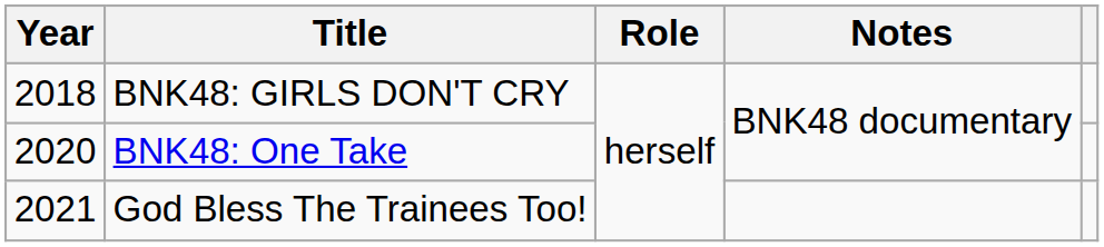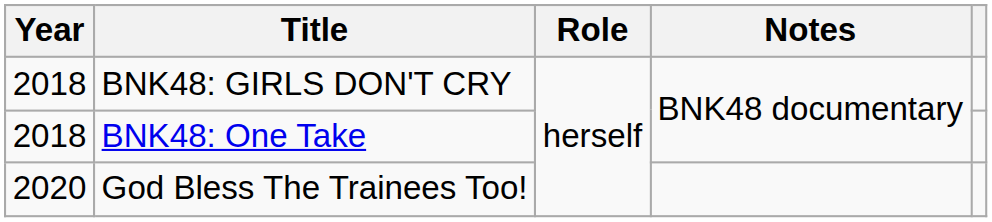 <table class="wikitable">
 <tr>
 <th>Year</th>
 <th>Title</th>
 <th>Role</th>
 <th>Notes</th>
 <th></th>
 </tr>
 <tr>
 <td>2018</td>
 <td>BNK48: GIRLS DON'T CRY</td>
 <td rowspan=3>herself</td>
 <td rowspan=2>BNK48 documentary</td>
 <td></td>
 </tr>
 <tr>
-<td>2020</td>
+<td>2018</td>
 <td><a href='#'>BNK48: One Take</a></td>
 <td></td>
 </tr>
 <tr>
-<td>2021</td>
+<td>2020</td>
 <td>God Bless The Trainees Too!</td>
 <td></td>
 <td></td>
 </tr>
 </table>
